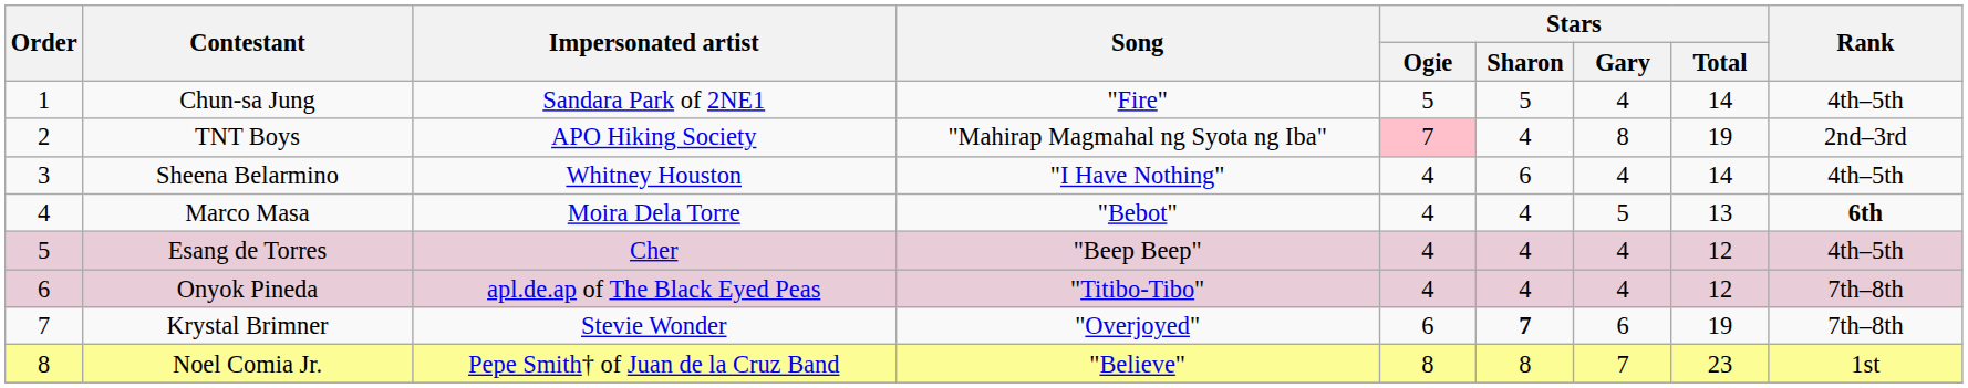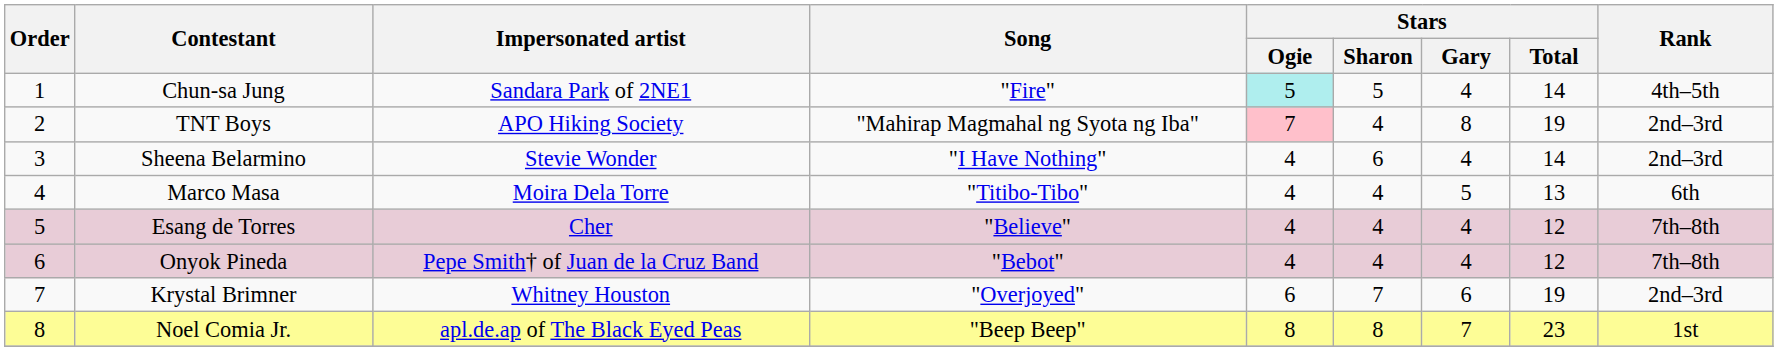 <table class="wikitable" style="text-align:center; line-height:17px; width:100%;">
 <tr>
 <th rowspan="2" style="width:03%;">Order</th>
 <th rowspan="2" style="width:17%;">Contestant</th>
 <th rowspan="2" style="width:25%;">Impersonated artist</th>
 <th rowspan="2" style="width:25%;">Song</th>
 <th colspan="4" style="width:20%;">Stars</th>
 <th rowspan="2" style="width:10%;">Rank</th>
 </tr>
 <tr>
 <th style="width:05%;">Ogie</th>
 <th style="width:05%;">Sharon</th>
 <th style="width:05%;">Gary</th>
 <th style="width:05%;">Total</th>
 </tr>
 <tr>
 <td>1</td>
 <td>Chun-sa Jung</td>
 <td><a href='#'>Sandara Park</a> of <a href='#'>2NE1</a></td>
 <td>"<a href='#'>Fire</a>"</td>
-<td>5</td>
+<td style="background: paleturquoise;">5</td>
 <td>5</td>
 <td>4</td>
 <td>14</td>
 <td>4th–5th</td>
 </tr>
 <tr>
 <td>2</td>
 <td>TNT Boys</td>
 <td><a href='#'>APO Hiking Society</a></td>
 <td>"Mahirap Magmahal ng Syota ng Iba"</td>
 <td style="background: pink;">7</td>
 <td>4</td>
 <td>8</td>
 <td>19</td>
 <td>2nd–3rd</td>
 </tr>
 <tr>
 <td>3</td>
 <td>Sheena Belarmino</td>
-<td><a href='#'>Whitney Houston</a></td>
+<td><a href='#'>Stevie Wonder</a></td>
 <td>"<a href='#'>I Have Nothing</a>"</td>
 <td>4</td>
 <td>6</td>
 <td>4</td>
 <td>14</td>
-<td>4th–5th</td>
+<td>2nd–3rd</td>
 </tr>
 <tr>
 <td>4</td>
 <td>Marco Masa</td>
 <td><a href='#'>Moira Dela Torre</a></td>
-<td>"<a href='#'>Bebot</a>"</td>
+<td>"<a href='#'>Titibo-Tibo</a>"</td>
 <td>4</td>
 <td>4</td>
 <td>5</td>
 <td>13</td>
-<td><strong>6th</strong></td>
+<td>6th</td>
 </tr>
 <tr bgcolor=#E8CCD7>
 <td>5</td>
 <td>Esang de Torres</td>
 <td><a href='#'>Cher</a></td>
-<td>"Beep Beep"</td>
+<td>"<a href='#'>Believe</a>"</td>
 <td>4</td>
 <td>4</td>
 <td>4</td>
 <td>12</td>
-<td>4th–5th</td>
+<td>7th–8th</td>
 </tr>
 <tr bgcolor=#E8CCD7>
 <td>6</td>
 <td>Onyok Pineda</td>
-<td><a href='#'>apl.de.ap</a> of <a href='#'>The Black Eyed Peas</a></td>
-<td>"<a href='#'>Titibo-Tibo</a>"</td>
+<td><a href='#'>Pepe Smith</a>† of <a href='#'>Juan de la Cruz Band</a></td>
+<td>"<a href='#'>Bebot</a>"</td>
 <td>4</td>
 <td>4</td>
 <td>4</td>
 <td>12</td>
 <td>7th–8th</td>
 </tr>
 <tr>
 <td>7</td>
 <td>Krystal Brimner</td>
-<td><a href='#'>Stevie Wonder</a></td>
+<td><a href='#'>Whitney Houston</a></td>
 <td>"<a href='#'>Overjoyed</a>"</td>
 <td>6</td>
-<td><strong>7</strong></td>
+<td>7</td>
 <td>6</td>
 <td>19</td>
-<td>7th–8th</td>
+<td>2nd–3rd</td>
 </tr>
 <tr bgcolor=#FDFD96>
 <td>8</td>
 <td>Noel Comia Jr.</td>
-<td><a href='#'>Pepe Smith</a>† of <a href='#'>Juan de la Cruz Band</a></td>
-<td>"<a href='#'>Believe</a>"</td>
+<td><a href='#'>apl.de.ap</a> of <a href='#'>The Black Eyed Peas</a></td>
+<td>"Beep Beep"</td>
 <td>8</td>
 <td>8</td>
 <td>7</td>
 <td>23</td>
 <td>1st</td>
 </tr>
 <tr>
 </tr>
 </table>
